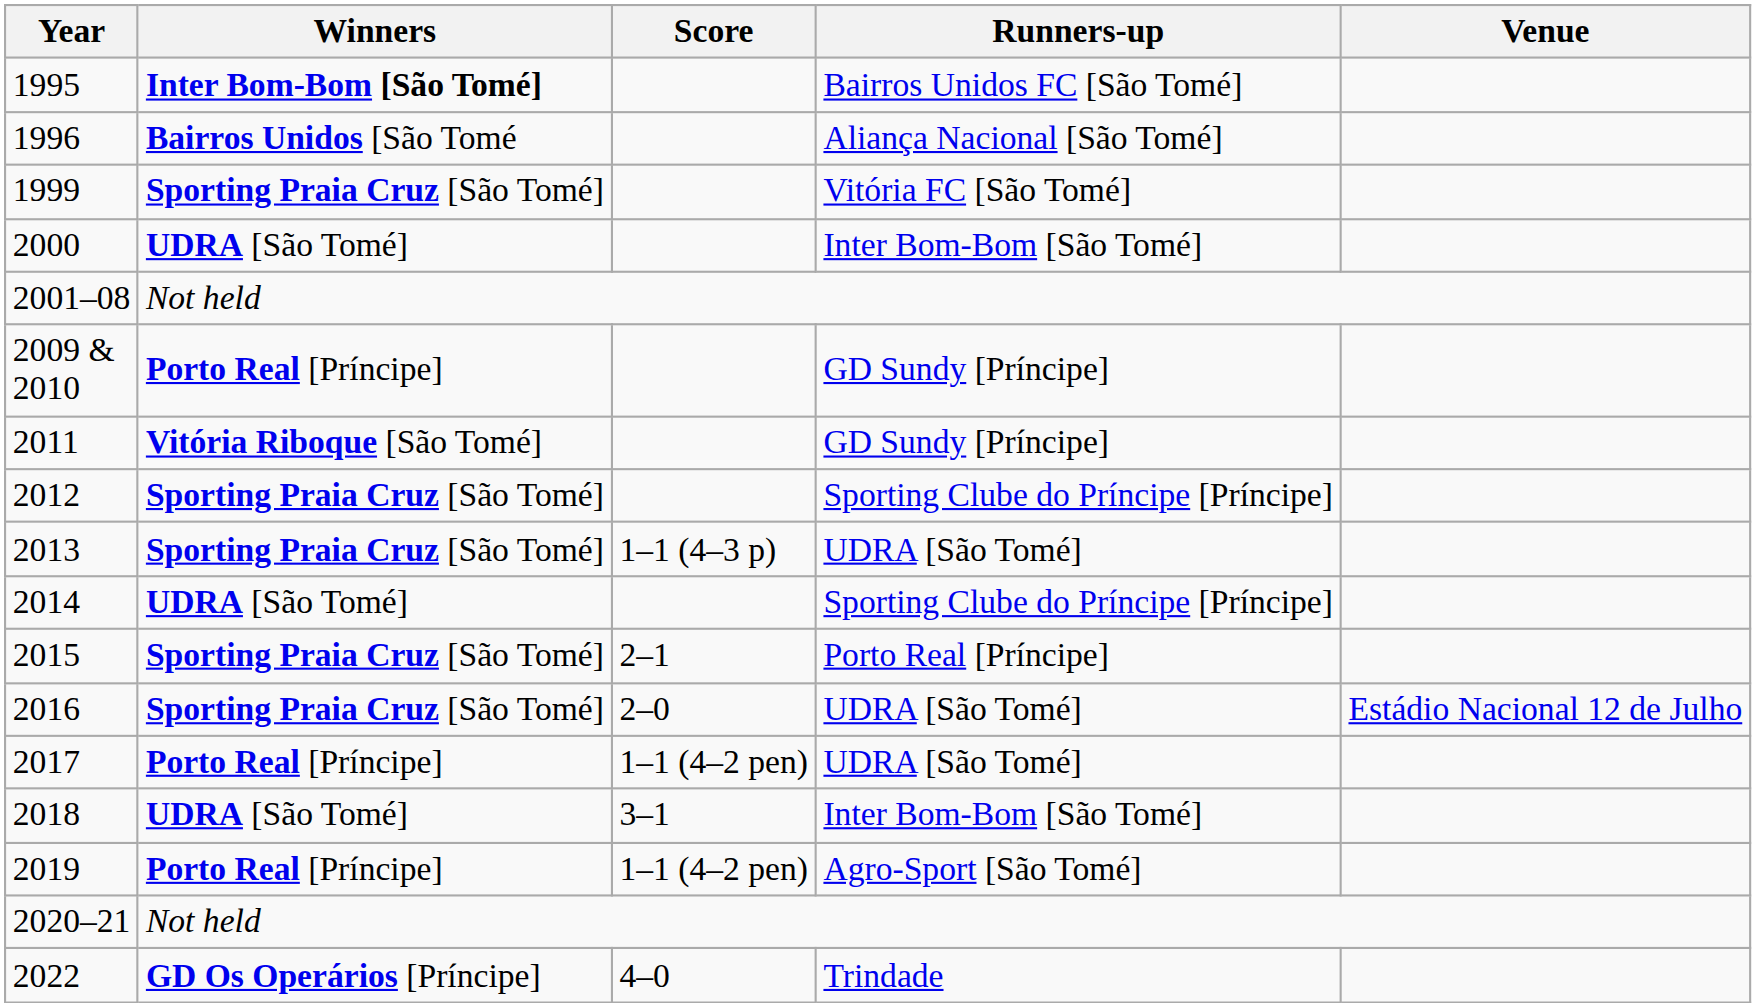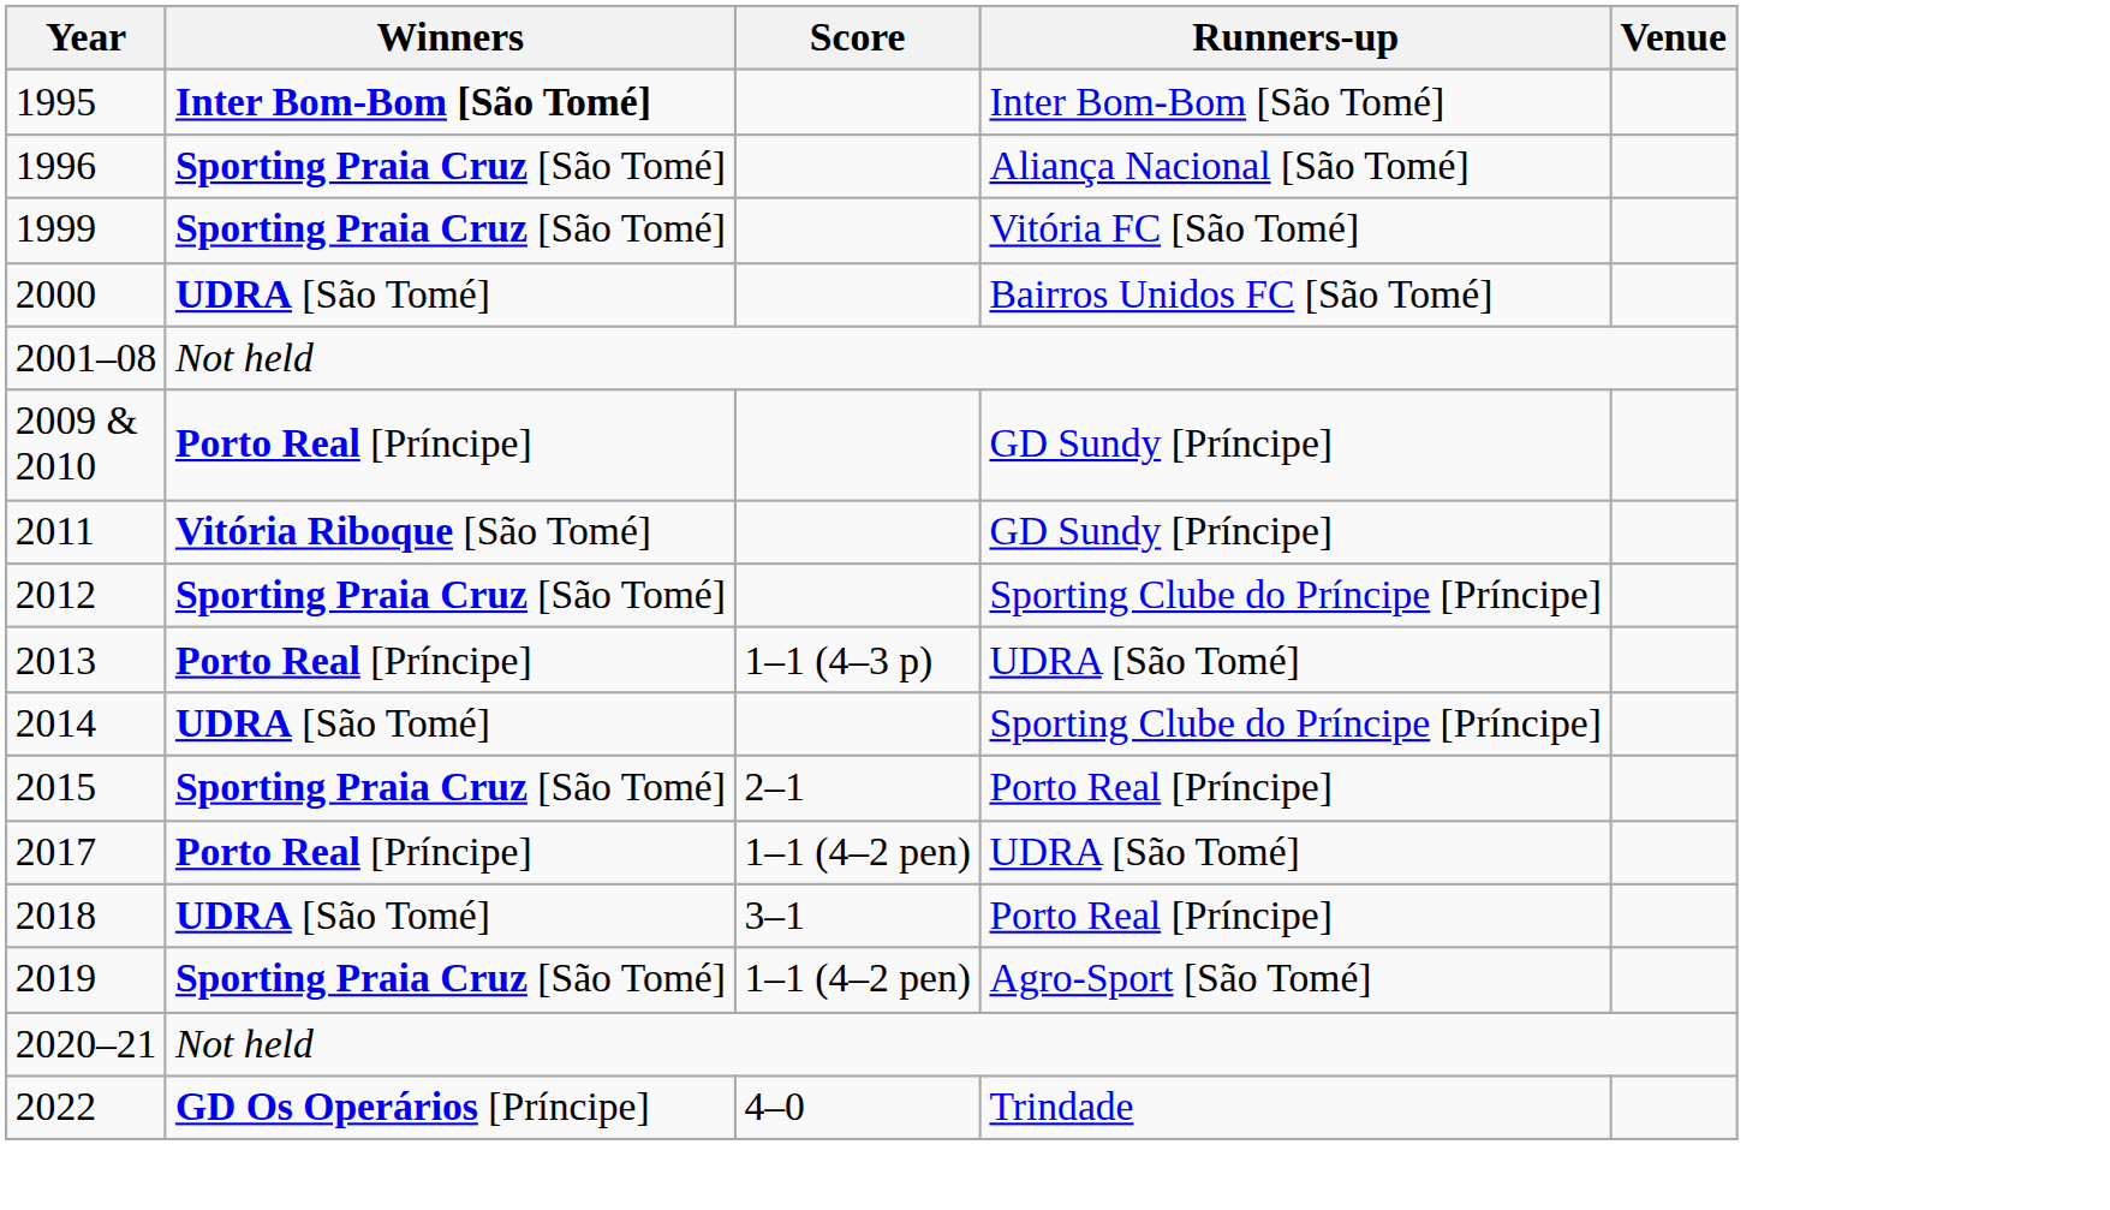 <table class="wikitable">
 <tr>
 <th>Year</th>
 <th>Winners</th>
 <th>Score</th>
 <th>Runners-up</th>
 <th>Venue</th>
 </tr>
 <tr>
 <td>1995</td>
 <td><strong><a href='#'>Inter Bom-Bom</a> [São Tomé]</strong></td>
 <td></td>
-<td><a href='#'>Bairros Unidos FC</a> [São Tomé]</td>
+<td><a href='#'>Inter Bom-Bom</a> [São Tomé]</td>
 <td></td>
 </tr>
 <tr>
 <td>1996</td>
-<td><strong><a href='#'>Bairros Unidos</a></strong> [São Tomé</td>
+<td><strong><a href='#'>Sporting Praia Cruz</a></strong> [São Tomé]</td>
 <td></td>
 <td><a href='#'>Aliança Nacional</a> [São Tomé]</td>
 <td></td>
 </tr>
 <tr>
 <td>1999</td>
 <td><strong><a href='#'>Sporting Praia Cruz</a></strong> [São Tomé]</td>
 <td></td>
 <td><a href='#'>Vitória FC</a> [São Tomé]</td>
 <td></td>
 </tr>
 <tr>
 <td>2000</td>
 <td><strong><a href='#'>UDRA</a></strong> [São Tomé]</td>
 <td></td>
-<td><a href='#'>Inter Bom-Bom</a> [São Tomé]</td>
+<td><a href='#'>Bairros Unidos FC</a> [São Tomé]</td>
 <td></td>
 </tr>
 <tr>
 <td>2001–08</td>
 <td colspan=4><em>Not held</em></td>
 </tr>
 <tr>
 <td>2009 &<br>2010</td>
 <td><strong><a href='#'>Porto Real</a></strong> [Príncipe]</td>
 <td></td>
 <td><a href='#'>GD Sundy</a> [Príncipe]</td>
 <td></td>
 </tr>
 <tr>
 <td>2011</td>
 <td><strong><a href='#'>Vitória Riboque</a></strong> [São Tomé]</td>
 <td></td>
 <td><a href='#'>GD Sundy</a> [Príncipe]</td>
 <td></td>
 </tr>
 <tr>
 <td>2012</td>
 <td><strong><a href='#'>Sporting Praia Cruz</a></strong> [São Tomé]</td>
 <td></td>
 <td><a href='#'>Sporting Clube do Príncipe</a> [Príncipe]</td>
 <td></td>
 </tr>
 <tr>
 <td>2013</td>
-<td><strong><a href='#'>Sporting Praia Cruz</a></strong> [São Tomé]</td>
+<td><strong><a href='#'>Porto Real</a></strong> [Príncipe]</td>
 <td>1–1 (4–3 p)</td>
 <td><a href='#'>UDRA</a> [São Tomé]</td>
 <td></td>
 </tr>
 <tr>
 <td>2014</td>
 <td><strong><a href='#'>UDRA</a></strong> [São Tomé]</td>
 <td></td>
 <td><a href='#'>Sporting Clube do Príncipe</a> [Príncipe]</td>
 <td></td>
 </tr>
 <tr>
 <td>2015</td>
 <td><strong><a href='#'>Sporting Praia Cruz</a></strong> [São Tomé]</td>
 <td>2–1</td>
 <td><a href='#'>Porto Real</a> [Príncipe]</td>
 <td></td>
 </tr>
 <tr>
-<td>2016</td>
-<td><strong><a href='#'>Sporting Praia Cruz</a></strong> [São Tomé]</td>
-<td>2–0</td>
-<td><a href='#'>UDRA</a> [São Tomé]</td>
-<td><a href='#'>Estádio Nacional 12 de Julho</a></td>
-</tr>
-<tr>
 <td>2017</td>
 <td><strong><a href='#'>Porto Real</a></strong> [Príncipe]</td>
 <td>1–1 (4–2 pen)</td>
 <td><a href='#'>UDRA</a> [São Tomé]</td>
 <td></td>
 </tr>
 <tr>
 <td>2018</td>
 <td><strong><a href='#'>UDRA</a></strong> [São Tomé]</td>
 <td>3–1</td>
-<td><a href='#'>Inter Bom-Bom</a> [São Tomé]</td>
+<td><a href='#'>Porto Real</a> [Príncipe]</td>
 <td></td>
 </tr>
 <tr>
 <td>2019</td>
-<td><strong><a href='#'>Porto Real</a></strong> [Príncipe]</td>
+<td><strong><a href='#'>Sporting Praia Cruz</a></strong> [São Tomé]</td>
 <td>1–1 (4–2 pen)</td>
 <td><a href='#'>Agro-Sport</a> [São Tomé]</td>
 <td></td>
 </tr>
 <tr>
 <td>2020–21</td>
 <td colspan=4><em>Not held</em></td>
 </tr>
 <tr>
 <td>2022</td>
 <td><strong><a href='#'>GD Os Operários</a></strong> [Príncipe]</td>
 <td>4–0</td>
 <td><a href='#'>Trindade</a></td>
 <td></td>
 </tr>
 </table>
